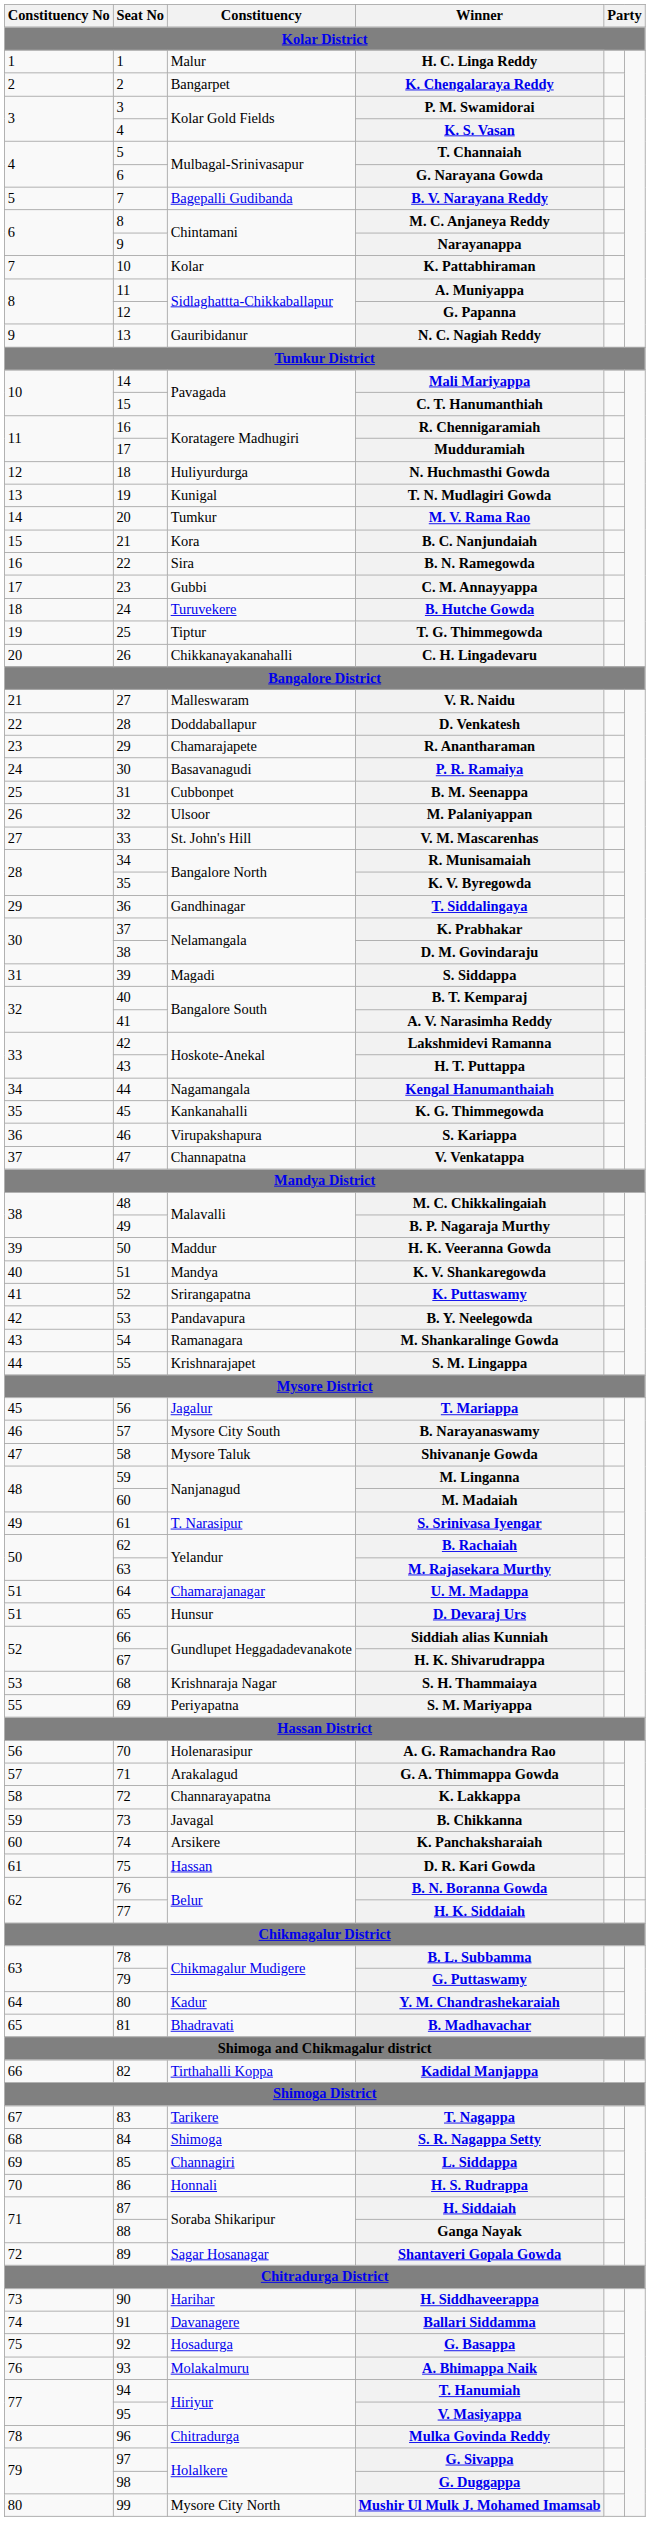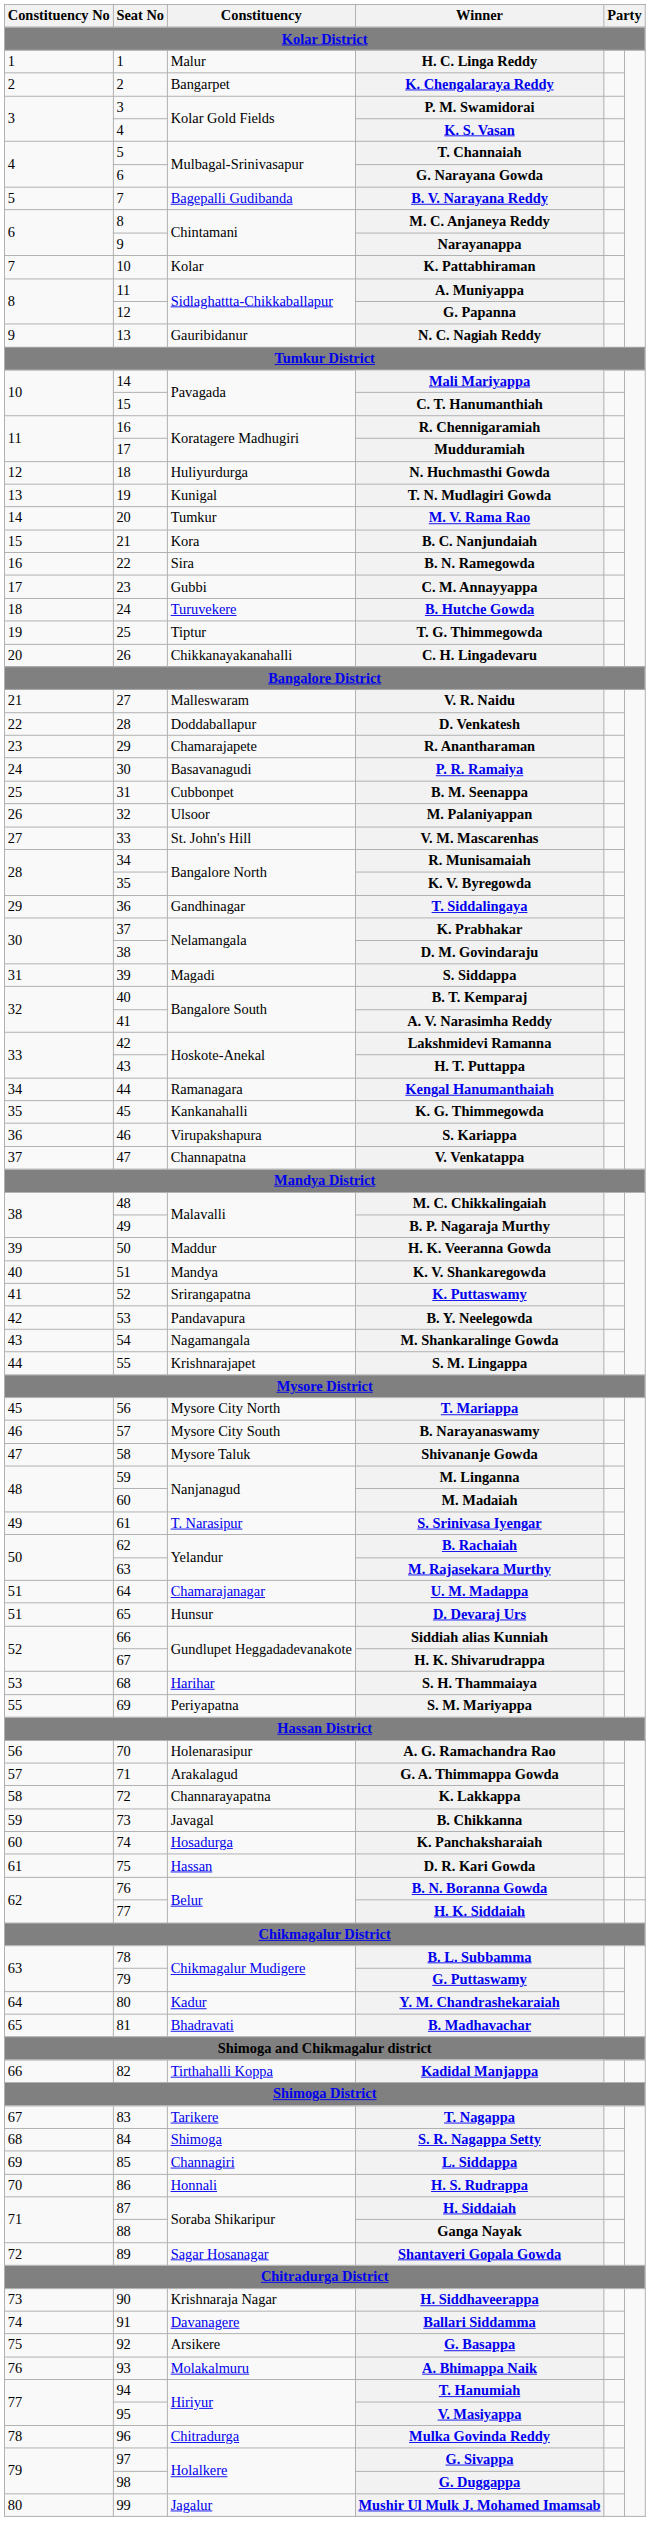 <table class="wikitable sortable">
 <tr>
 <th>Constituency No</th>
 <th>Seat No</th>
 <th>Constituency</th>
 <th>Winner</th>
 <th colspan="2">Party</th>
 </tr>
 <tr>
 <td colspan="6" align="center" style="background-color:grey"><a href='#'><span><strong>Kolar District</strong></span></a></td>
 </tr>
 <tr>
 <td>1</td>
 <td>1</td>
 <td>Malur</td>
 <th>H. C. Linga Reddy</th>
 <td></td>
 </tr>
 <tr>
 <td>2</td>
 <td>2</td>
 <td>Bangarpet</td>
 <th><a href='#'>K. Chengalaraya Reddy</a></th>
 <td></td>
 </tr>
 <tr>
 <td rowspan="2">3</td>
 <td>3</td>
 <td rowspan="2">Kolar Gold Fields</td>
 <th>P. M. Swamidorai</th>
 <td></td>
 </tr>
 <tr>
 <td>4</td>
 <th><a href='#'>K. S. Vasan</a></th>
 <td></td>
 </tr>
 <tr>
 <td rowspan="2">4</td>
 <td>5</td>
 <td rowspan="2">Mulbagal-Srinivasapur</td>
 <th>T. Channaiah</th>
 <td></td>
 </tr>
 <tr>
 <td>6</td>
 <th>G. Narayana Gowda</th>
 <td></td>
 </tr>
 <tr>
 <td>5</td>
 <td>7</td>
 <td><a href='#'>Bagepalli Gudibanda</a></td>
 <th><a href='#'>B. V. Narayana Reddy</a></th>
 <td></td>
 </tr>
 <tr>
 <td rowspan="2">6</td>
 <td>8</td>
 <td rowspan="2">Chintamani</td>
 <th>M. C. Anjaneya Reddy</th>
 <td></td>
 </tr>
 <tr>
 <td>9</td>
 <th>Narayanappa</th>
 <td></td>
 </tr>
 <tr>
 <td>7</td>
 <td>10</td>
 <td>Kolar</td>
 <th>K. Pattabhiraman</th>
 <td></td>
 </tr>
 <tr>
 <td rowspan="2">8</td>
 <td>11</td>
 <td rowspan="2"><a href='#'>Sidlaghattta-Chikkaballapur</a></td>
 <th>A. Muniyappa</th>
 <td></td>
 </tr>
 <tr>
 <td>12</td>
 <th>G. Papanna</th>
 <td></td>
 </tr>
 <tr>
 <td>9</td>
 <td>13</td>
 <td>Gauribidanur</td>
 <th>N. C. Nagiah Reddy</th>
 <td></td>
 </tr>
 <tr>
 <td colspan="6" align="center" style="background-color:grey"><a href='#'><span><strong>Tumkur District</strong></span></a></td>
 </tr>
 <tr>
 <td rowspan="2">10</td>
 <td>14</td>
 <td rowspan="2">Pavagada</td>
 <th><a href='#'>Mali Mariyappa</a></th>
 <td></td>
 </tr>
 <tr>
 <td>15</td>
 <th>C. T. Hanumanthiah</th>
 <td></td>
 </tr>
 <tr>
 <td rowspan="2">11</td>
 <td>16</td>
 <td rowspan="2">Koratagere Madhugiri</td>
 <th>R. Chennigaramiah</th>
 <td></td>
 </tr>
 <tr>
 <td>17</td>
 <th>Mudduramiah</th>
 <td></td>
 </tr>
 <tr>
 <td>12</td>
 <td>18</td>
 <td>Huliyurdurga</td>
 <th>N. Huchmasthi Gowda</th>
 <td></td>
 </tr>
 <tr>
 <td>13</td>
 <td>19</td>
 <td>Kunigal</td>
 <th>T. N. Mudlagiri Gowda</th>
 <td></td>
 </tr>
 <tr>
 <td>14</td>
 <td>20</td>
 <td>Tumkur</td>
 <th><a href='#'>M. V. Rama Rao</a></th>
 <td></td>
 </tr>
 <tr>
 <td>15</td>
 <td>21</td>
 <td>Kora</td>
 <th>B. C. Nanjundaiah</th>
 <td></td>
 </tr>
 <tr>
 <td>16</td>
 <td>22</td>
 <td>Sira</td>
 <th>B. N. Ramegowda</th>
 <td></td>
 </tr>
 <tr>
 <td>17</td>
 <td>23</td>
 <td>Gubbi</td>
 <th>C. M. Annayyappa</th>
 <td></td>
 </tr>
 <tr>
 <td>18</td>
 <td>24</td>
 <td><a href='#'>Turuvekere</a></td>
 <th><a href='#'>B. Hutche Gowda</a></th>
 <td></td>
 </tr>
 <tr>
 <td>19</td>
 <td>25</td>
 <td>Tiptur</td>
 <th>T. G. Thimmegowda</th>
 <td></td>
 </tr>
 <tr>
 <td>20</td>
 <td>26</td>
 <td>Chikkanayakanahalli</td>
 <th>C. H. Lingadevaru</th>
 <td></td>
 </tr>
 <tr>
 <td colspan="6" align="center" style="background-color:grey"><a href='#'><span><strong>Bangalore District</strong></span></a></td>
 </tr>
 <tr>
 <td>21</td>
 <td>27</td>
 <td>Malleswaram</td>
 <th>V. R. Naidu</th>
 <td></td>
 </tr>
 <tr>
 <td>22</td>
 <td>28</td>
 <td>Doddaballapur</td>
 <th>D. Venkatesh</th>
 <td></td>
 </tr>
 <tr>
 <td>23</td>
 <td>29</td>
 <td>Chamarajapete</td>
 <th>R. Anantharaman</th>
 <td></td>
 </tr>
 <tr>
 <td>24</td>
 <td>30</td>
 <td>Basavanagudi</td>
 <th><a href='#'>P. R. Ramaiya</a></th>
 <td></td>
 </tr>
 <tr>
 <td>25</td>
 <td>31</td>
 <td>Cubbonpet</td>
 <th>B. M. Seenappa</th>
 <td></td>
 </tr>
 <tr>
 <td>26</td>
 <td>32</td>
 <td>Ulsoor</td>
 <th>M. Palaniyappan</th>
 <td></td>
 </tr>
 <tr>
 <td>27</td>
 <td>33</td>
 <td>St. John's Hill</td>
 <th>V. M. Mascarenhas</th>
 <td></td>
 </tr>
 <tr>
 <td rowspan="2">28</td>
 <td>34</td>
 <td rowspan="2">Bangalore North</td>
 <th>R. Munisamaiah</th>
 <td></td>
 </tr>
 <tr>
 <td>35</td>
 <th>K. V. Byregowda</th>
 <td></td>
 </tr>
 <tr>
 <td>29</td>
 <td>36</td>
 <td>Gandhinagar</td>
 <th><a href='#'>T. Siddalingaya</a></th>
 <td></td>
 </tr>
 <tr>
 <td rowspan="2">30</td>
 <td>37</td>
 <td rowspan="2">Nelamangala</td>
 <th>K. Prabhakar</th>
 <td></td>
 </tr>
 <tr>
 <td>38</td>
 <th>D. M. Govindaraju</th>
 <td></td>
 </tr>
 <tr>
 <td>31</td>
 <td>39</td>
 <td>Magadi</td>
 <th>S. Siddappa</th>
 <td></td>
 </tr>
 <tr>
 <td rowspan="2">32</td>
 <td>40</td>
 <td rowspan="2">Bangalore South</td>
 <th>B. T. Kemparaj</th>
 <td></td>
 </tr>
 <tr>
 <td>41</td>
 <th>A. V. Narasimha Reddy</th>
 <td></td>
 </tr>
 <tr>
 <td rowspan="2">33</td>
 <td>42</td>
 <td rowspan="2">Hoskote-Anekal</td>
 <th>Lakshmidevi Ramanna</th>
 <td></td>
 </tr>
 <tr>
 <td>43</td>
 <th>H. T. Puttappa</th>
 <td></td>
 </tr>
 <tr>
 <td>34</td>
 <td>44</td>
-<td>Nagamangala</td>
+<td>Ramanagara</td>
 <th><a href='#'>Kengal Hanumanthaiah</a></th>
 <td></td>
 </tr>
 <tr>
 <td>35</td>
 <td>45</td>
 <td>Kankanahalli</td>
 <th>K. G. Thimmegowda</th>
 <td></td>
 </tr>
 <tr>
 <td>36</td>
 <td>46</td>
 <td>Virupakshapura</td>
 <th>S. Kariappa</th>
 <td></td>
 </tr>
 <tr>
 <td>37</td>
 <td>47</td>
 <td>Channapatna</td>
 <th>V. Venkatappa</th>
 <td></td>
 </tr>
 <tr>
 <td colspan="6" align="center" style="background-color:grey"><a href='#'><span><strong>Mandya District</strong></span></a></td>
 </tr>
 <tr>
 <td rowspan="2">38</td>
 <td>48</td>
 <td rowspan="2">Malavalli</td>
 <th>M. C. Chikkalingaiah</th>
 <td></td>
 </tr>
 <tr>
 <td>49</td>
 <th>B. P. Nagaraja Murthy</th>
 <td></td>
 </tr>
 <tr>
 <td>39</td>
 <td>50</td>
 <td>Maddur</td>
 <th>H. K. Veeranna Gowda</th>
 <td></td>
 </tr>
 <tr>
 <td>40</td>
 <td>51</td>
 <td>Mandya</td>
 <th>K. V. Shankaregowda</th>
 <td></td>
 </tr>
 <tr>
 <td>41</td>
 <td>52</td>
 <td>Srirangapatna</td>
 <th><a href='#'>K. Puttaswamy</a></th>
 <td></td>
 </tr>
 <tr>
 <td>42</td>
 <td>53</td>
 <td>Pandavapura</td>
 <th>B. Y. Neelegowda</th>
 <td></td>
 </tr>
 <tr>
 <td>43</td>
 <td>54</td>
-<td>Ramanagara</td>
+<td>Nagamangala</td>
 <th>M. Shankaralinge Gowda</th>
 <td></td>
 </tr>
 <tr>
 <td>44</td>
 <td>55</td>
 <td>Krishnarajapet</td>
 <th>S. M. Lingappa</th>
 <td></td>
 </tr>
 <tr>
 <td colspan="6" align="center" style="background-color:grey"><a href='#'><span><strong>Mysore District</strong></span></a></td>
 </tr>
 <tr>
 <td>45</td>
 <td>56</td>
-<td><a href='#'>Jagalur</a></td>
+<td>Mysore City North</td>
 <th><a href='#'>T. Mariappa</a></th>
 <td></td>
 </tr>
 <tr>
 <td>46</td>
 <td>57</td>
 <td>Mysore City South</td>
 <th>B. Narayanaswamy</th>
 <td></td>
 </tr>
 <tr>
 <td>47</td>
 <td>58</td>
 <td>Mysore Taluk</td>
 <th>Shivananje Gowda</th>
 <td></td>
 </tr>
 <tr>
 <td rowspan="2">48</td>
 <td>59</td>
 <td rowspan="2">Nanjanagud</td>
 <th>M. Linganna</th>
 <td></td>
 </tr>
 <tr>
 <td>60</td>
 <th>M. Madaiah</th>
 <td></td>
 </tr>
 <tr>
 <td>49</td>
 <td>61</td>
 <td><a href='#'>T. Narasipur</a></td>
 <th><a href='#'>S. Srinivasa Iyengar</a></th>
 <td></td>
 </tr>
 <tr>
 <td rowspan="2">50</td>
 <td>62</td>
 <td rowspan="2">Yelandur</td>
 <th><a href='#'>B. Rachaiah</a></th>
 <td></td>
 </tr>
 <tr>
 <td>63</td>
 <th><a href='#'>M. Rajasekara Murthy</a></th>
 <td></td>
 </tr>
 <tr>
 <td>51</td>
 <td>64</td>
 <td><a href='#'>Chamarajanagar</a></td>
 <th><a href='#'>U. M. Madappa</a></th>
 <td></td>
 </tr>
 <tr>
 <td>51</td>
 <td>65</td>
 <td>Hunsur</td>
 <th><a href='#'>D. Devaraj Urs</a></th>
 <td></td>
 </tr>
 <tr>
 <td rowspan="2">52</td>
 <td>66</td>
 <td rowspan="2">Gundlupet Heggadadevanakote</td>
 <th>Siddiah alias Kunniah</th>
 <td></td>
 </tr>
 <tr>
 <td>67</td>
 <th>H. K. Shivarudrappa</th>
 <td></td>
 </tr>
 <tr>
 <td>53</td>
 <td>68</td>
-<td>Krishnaraja Nagar</td>
+<td><a href='#'>Harihar</a></td>
 <th>S. H. Thammaiaya</th>
 <td></td>
 </tr>
 <tr>
 <td>55</td>
 <td>69</td>
 <td>Periyapatna</td>
 <th>S. M. Mariyappa</th>
 <td></td>
 </tr>
 <tr>
 <td colspan="6" align="center" style="background-color:grey"><a href='#'><span><strong>Hassan District</strong></span></a></td>
 </tr>
 <tr>
 <td>56</td>
 <td>70</td>
 <td>Holenarasipur</td>
 <th>A. G. Ramachandra Rao</th>
 <td></td>
 </tr>
 <tr>
 <td>57</td>
 <td>71</td>
 <td>Arakalagud</td>
 <th>G. A. Thimmappa Gowda</th>
 <td></td>
 </tr>
 <tr>
 <td>58</td>
 <td>72</td>
 <td>Channarayapatna</td>
 <th>K. Lakkappa</th>
 <td></td>
 </tr>
 <tr>
 <td>59</td>
 <td>73</td>
 <td>Javagal</td>
 <th>B. Chikkanna</th>
 <td></td>
 </tr>
 <tr>
 <td>60</td>
 <td>74</td>
-<td>Arsikere</td>
+<td><a href='#'>Hosadurga</a></td>
 <th>K. Panchaksharaiah</th>
 <td></td>
 </tr>
 <tr>
 <td>61</td>
 <td>75</td>
 <td><a href='#'>Hassan</a></td>
 <th>D. R. Kari Gowda</th>
 <td></td>
 </tr>
 <tr>
 <td rowspan="2">62</td>
 <td>76</td>
 <td rowspan="2"><a href='#'>Belur</a></td>
 <th><a href='#'>B. N. Boranna Gowda</a></th>
 <td></td>
 <td></td>
 </tr>
 <tr>
 <td>77</td>
 <th><a href='#'>H. K. Siddaiah</a></th>
 <td></td>
 </tr>
 <tr>
 <td colspan="6" align="center" style="background-color:grey"><a href='#'><span><strong>Chikmagalur District</strong></span></a></td>
 </tr>
 <tr>
 <td rowspan="2">63</td>
 <td>78</td>
 <td rowspan="2"><a href='#'>Chikmagalur Mudigere</a></td>
 <th><strong><a href='#'>B. L. Subbamma</a></strong></th>
 <td></td>
 </tr>
 <tr>
 <td>79</td>
 <th><strong><a href='#'>G. Puttaswamy</a></strong></th>
 <td></td>
 </tr>
 <tr>
 <td>64</td>
 <td>80</td>
 <td><a href='#'>Kadur</a></td>
 <th><strong><a href='#'>Y. M. Chandrashekaraiah</a></strong></th>
 <td></td>
 </tr>
 <tr>
 <td>65</td>
 <td>81</td>
 <td><a href='#'>Bhadravati</a></td>
 <th><strong><a href='#'>B. Madhavachar</a></strong></th>
 <td></td>
 </tr>
 <tr>
 <td colspan="6" align="center" style="background-color:grey"><span><strong>Shimoga and Chikmagalur district</strong></span></td>
 </tr>
 <tr>
 <td>66</td>
 <td>82</td>
 <td><a href='#'>Tirthahalli Koppa</a></td>
 <th><strong><a href='#'>Kadidal Manjappa</a></strong></th>
 <td></td>
 </tr>
 <tr>
 <td colspan="6" align="center" style="background-color:grey"><a href='#'><span><strong>Shimoga District</strong></span></a></td>
 </tr>
 <tr>
 <td>67</td>
 <td>83</td>
 <td><a href='#'>Tarikere</a></td>
 <th><a href='#'>T. Nagappa</a></th>
 <td></td>
 </tr>
 <tr>
 <td>68</td>
 <td>84</td>
 <td><a href='#'>Shimoga</a></td>
 <th><strong><a href='#'>S. R. Nagappa Setty</a></strong></th>
 <td></td>
 </tr>
 <tr>
 <td>69</td>
 <td>85</td>
 <td><a href='#'>Channagiri</a></td>
 <th><a href='#'>L. Siddappa</a></th>
 <td></td>
 </tr>
 <tr>
 <td>70</td>
 <td>86</td>
 <td><a href='#'>Honnali</a></td>
 <th><strong><a href='#'>H. S. Rudrappa</a></strong></th>
 <td></td>
 </tr>
 <tr>
 <td rowspan="2">71</td>
 <td>87</td>
 <td rowspan="2">Soraba Shikaripur</td>
 <th><a href='#'>H. Siddaiah</a></th>
 <td></td>
 </tr>
 <tr>
 <td>88</td>
 <th>Ganga Nayak</th>
 <td></td>
 </tr>
 <tr>
 <td>72</td>
 <td>89</td>
 <td><a href='#'>Sagar Hosanagar</a></td>
 <th><a href='#'>Shantaveri Gopala Gowda</a></th>
 <td></td>
 </tr>
 <tr>
 <td colspan="6" align="center" style="background-color:grey"><a href='#'><span><strong>Chitradurga District</strong></span></a></td>
 </tr>
 <tr>
 <td>73</td>
 <td>90</td>
-<td><a href='#'>Harihar</a></td>
+<td>Krishnaraja Nagar</td>
 <th><a href='#'>H. Siddhaveerappa</a></th>
 <td></td>
 </tr>
 <tr>
 <td>74</td>
 <td>91</td>
 <td><a href='#'>Davanagere</a></td>
 <th><a href='#'>Ballari Siddamma</a></th>
 <td></td>
 </tr>
 <tr>
 <td>75</td>
 <td>92</td>
-<td><a href='#'>Hosadurga</a></td>
+<td>Arsikere</td>
 <th><a href='#'>G. Basappa</a></th>
 <td></td>
 </tr>
 <tr>
 <td>76</td>
 <td>93</td>
 <td><a href='#'>Molakalmuru</a></td>
 <th><a href='#'>A. Bhimappa Naik</a></th>
 <td></td>
 </tr>
 <tr>
 <td rowspan="2">77</td>
 <td>94</td>
 <td rowspan="2"><a href='#'>Hiriyur</a></td>
 <th><a href='#'>T. Hanumiah</a></th>
 <td></td>
 </tr>
 <tr>
 <td>95</td>
 <th><a href='#'>V. Masiyappa</a></th>
 <td></td>
 </tr>
 <tr>
 <td>78</td>
 <td>96</td>
 <td><a href='#'>Chitradurga</a></td>
 <th><a href='#'>Mulka Govinda Reddy</a></th>
 <td></td>
 </tr>
 <tr>
 <td rowspan="2">79</td>
 <td>97</td>
 <td rowspan="2"><a href='#'>Holalkere</a></td>
 <th><a href='#'>G. Sivappa</a></th>
 <td></td>
 </tr>
 <tr>
 <td>98</td>
 <th><a href='#'>G. Duggappa</a></th>
 <td></td>
 </tr>
 <tr>
 <td>80</td>
 <td>99</td>
-<td>Mysore City North</td>
+<td><a href='#'>Jagalur</a></td>
 <th><a href='#'>Mushir Ul Mulk J. Mohamed Imamsab</a></th>
 <td></td>
 </tr>
 </table>
